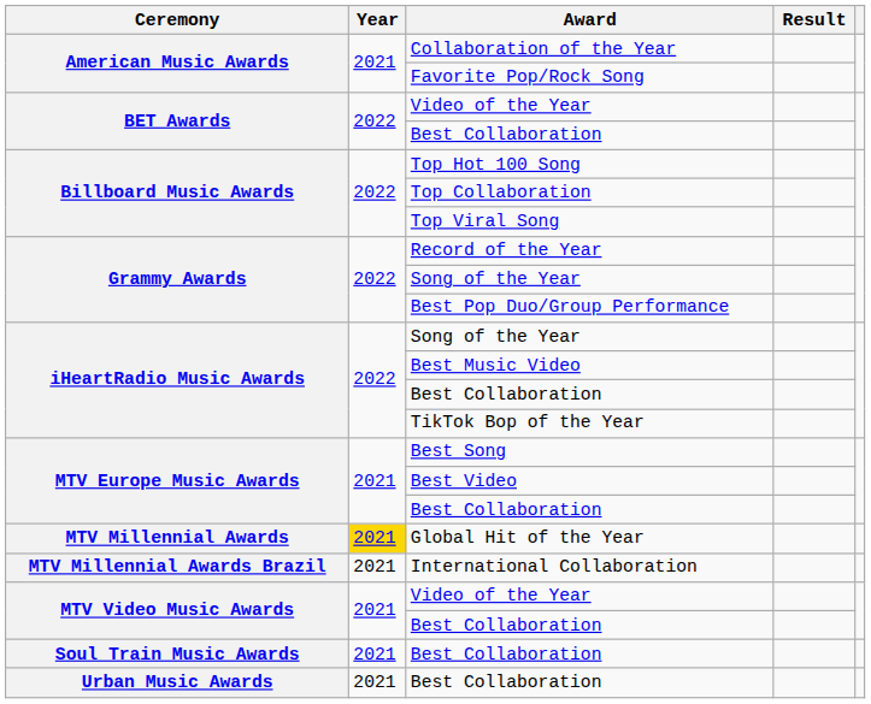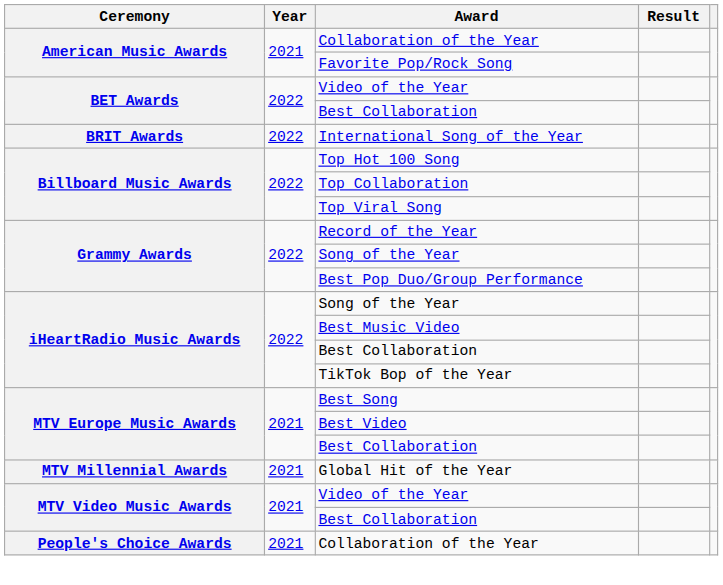 <table class="wikitable sortable plainrowheaders" style="width: 50%;">
 <tr>
 <th scope="col">Ceremony</th>
 <th scope="col">Year</th>
 <th scope="col">Award</th>
 <th scope="col">Result</th>
 <th scope="col" class="unsortable"></th>
 </tr>
 <tr>
 <th scope="row" rowspan="2"><a href='#'>American Music Awards</a></th>
 <td rowspan="2"><a href='#'>2021</a></td>
 <td><a href='#'>Collaboration of the Year</a></td>
 <td></td>
 <td rowspan="2" style="text-align:center;"></td>
 </tr>
 <tr>
 <td><a href='#'>Favorite Pop/Rock Song</a></td>
 <td></td>
 </tr>
 <tr>
 <th scope="row" rowspan="2"><a href='#'>BET Awards</a></th>
 <td rowspan="2"><a href='#'>2022</a></td>
 <td><a href='#'>Video of the Year</a></td>
 <td></td>
 <td rowspan="2" style="text-align:center;"></td>
 </tr>
 <tr>
 <td><a href='#'>Best Collaboration</a></td>
 <td></td>
+</tr>
+<tr>
+<th scope="row"><a href='#'>BRIT Awards</a></th>
+<td><a href='#'>2022</a></td>
+<td><a href='#'>International Song of the Year</a></td>
+<td></td>
+<td style="text-align:center;"></td>
 </tr>
 <tr>
 <th scope="row" rowspan="3"><a href='#'>Billboard Music Awards</a></th>
 <td rowspan="3"><a href='#'>2022</a></td>
 <td><a href='#'>Top Hot 100 Song</a></td>
 <td></td>
 <td rowspan="3"></td>
 </tr>
 <tr>
 <td><a href='#'>Top Collaboration</a></td>
 <td></td>
 </tr>
 <tr>
 <td><a href='#'>Top Viral Song</a></td>
 <td></td>
 </tr>
 <tr>
 <th scope="row" rowspan="3"><a href='#'>Grammy Awards</a></th>
 <td rowspan="3"><a href='#'>2022</a></td>
 <td><a href='#'>Record of the Year</a></td>
 <td></td>
 <td rowspan="3" style="text-align:center;"></td>
 </tr>
 <tr>
 <td><a href='#'>Song of the Year</a></td>
 <td></td>
 </tr>
 <tr>
 <td><a href='#'>Best Pop Duo/Group Performance</a></td>
 <td></td>
 </tr>
 <tr>
 <th scope="row" rowspan="4"><a href='#'>iHeartRadio Music Awards</a></th>
 <td rowspan="4"><a href='#'>2022</a></td>
 <td>Song of the Year</td>
 <td></td>
 <td rowspan="4"></td>
 </tr>
 <tr>
 <td><a href='#'>Best Music Video</a></td>
 <td></td>
 </tr>
 <tr>
 <td>Best Collaboration</td>
 <td></td>
 </tr>
 <tr>
 <td>TikTok Bop of the Year</td>
 <td></td>
 </tr>
 <tr>
 <th scope="row" rowspan="3"><a href='#'>MTV Europe Music Awards</a></th>
 <td rowspan="3"><a href='#'>2021</a></td>
 <td><a href='#'>Best Song</a></td>
 <td></td>
 <td rowspan="3" style="text-align:center;"></td>
 </tr>
 <tr>
 <td><a href='#'>Best Video</a></td>
 <td></td>
 </tr>
 <tr>
 <td><a href='#'>Best Collaboration</a></td>
 <td></td>
 </tr>
 <tr>
 <th scope="row"><a href='#'>MTV Millennial Awards</a></th>
-<td style="background: gold;"><a href='#'>2021</a></td>
+<td><a href='#'>2021</a></td>
 <td>Global Hit of the Year</td>
-<td></td>
-<td style="text-align:center;"></td>
-</tr>
-<tr>
-<th scope="row"><a href='#'>MTV Millennial Awards Brazil</a></th>
-<td>2021</td>
-<td>International Collaboration</td>
 <td></td>
 <td style="text-align:center;"></td>
 </tr>
 <tr>
 <th scope="row" rowspan="2"><a href='#'>MTV Video Music Awards</a></th>
 <td rowspan="2"><a href='#'>2021</a></td>
 <td><a href='#'>Video of the Year</a></td>
 <td></td>
 <td rowspan="2" style="text-align:center;"></td>
 </tr>
 <tr>
 <td><a href='#'>Best Collaboration</a></td>
 <td></td>
 </tr>
 <tr>
-<th scope="row"><a href='#'>Soul Train Music Awards</a></th>
+<th scope="row"><a href='#'>People's Choice Awards</a></th>
 <td><a href='#'>2021</a></td>
-<td><a href='#'>Best Collaboration</a></td>
-<td></td>
-<td style="text-align:center;"></td>
-</tr>
-<tr>
-<th scope="row"><a href='#'>Urban Music Awards</a></th>
-<td>2021</td>
-<td>Best Collaboration</td>
+<td>Collaboration of the Year</td>
 <td></td>
 <td style="text-align:center;"></td>
 </tr>
 </table>
